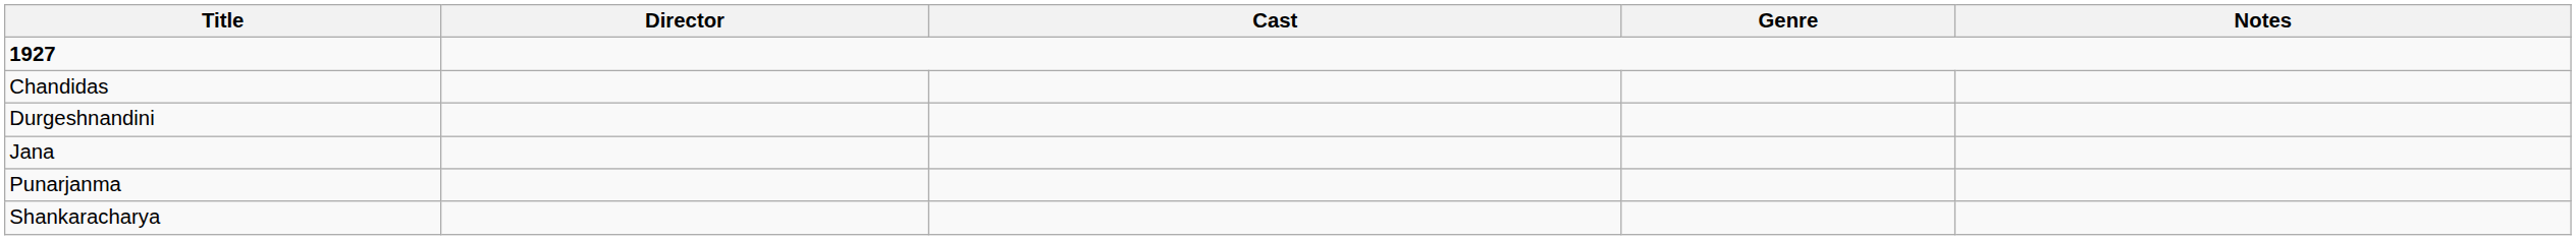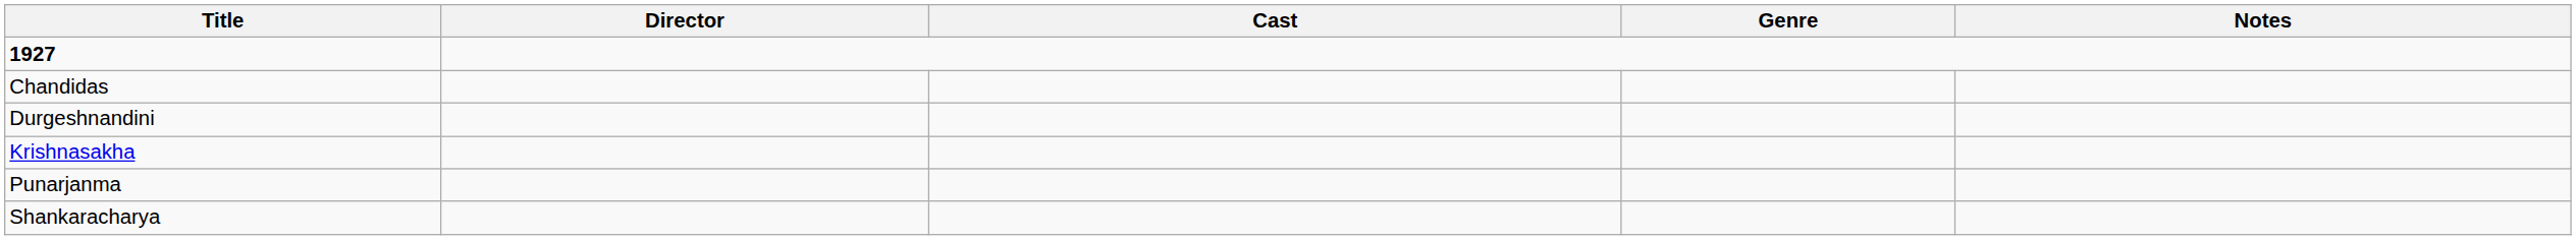 <table class="wikitable" width= "100%">
 <tr>
 <th width=17%>Title</th>
 <th width=19%>Director</th>
 <th width=27%>Cast</th>
 <th width=13%>Genre</th>
 <th width=24%>Notes</th>
 </tr>
 <tr>
 <td><strong>1927</strong></td>
 </tr>
 <tr>
 <td>Chandidas</td>
 <td></td>
 <td></td>
 <td></td>
 <td></td>
 </tr>
 <tr>
 <td>Durgeshnandini</td>
 <td></td>
 <td></td>
 <td></td>
 <td></td>
 </tr>
 <tr>
-<td>Jana</td>
+<td><a href='#'>Krishnasakha</a></td>
 <td></td>
 <td></td>
 <td></td>
 <td></td>
 </tr>
 <tr>
 <td>Punarjanma</td>
 <td></td>
 <td></td>
 <td></td>
 <td></td>
 </tr>
 <tr>
 <td>Shankaracharya</td>
 <td></td>
 <td></td>
 <td></td>
 <td></td>
 </tr>
 </table>
